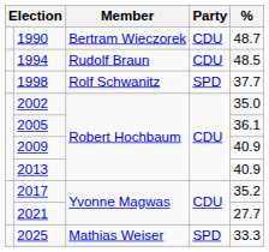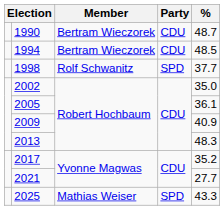 <table class=wikitable>
 <tr>
 <th colspan=2>Election</th>
 <th>Member</th>
 <th>Party</th>
 <th>%</th>
 </tr>
 <tr>
 <td bgcolor=></td>
 <td><a href='#'>1990</a></td>
 <td><a href='#'>Bertram Wieczorek</a></td>
 <td><a href='#'>CDU</a></td>
 <td align=right>48.7</td>
 </tr>
 <tr>
 <td bgcolor=></td>
 <td><a href='#'>1994</a></td>
-<td><a href='#'>Rudolf Braun</a></td>
+<td><a href='#'>Bertram Wieczorek</a></td>
 <td><a href='#'>CDU</a></td>
 <td align=right>48.5</td>
 </tr>
 <tr>
 <td bgcolor=></td>
 <td><a href='#'>1998</a></td>
 <td><a href='#'>Rolf Schwanitz</a></td>
 <td><a href='#'>SPD</a></td>
 <td align=right>37.7</td>
 </tr>
 <tr>
 <td rowspan=4 bgcolor=></td>
 <td><a href='#'>2002</a></td>
 <td rowspan=4><a href='#'>Robert Hochbaum</a></td>
 <td rowspan=4><a href='#'>CDU</a></td>
 <td align=right>35.0</td>
 </tr>
 <tr>
 <td><a href='#'>2005</a></td>
 <td align=right>36.1</td>
 </tr>
 <tr>
 <td><a href='#'>2009</a></td>
 <td align=right>40.9</td>
 </tr>
 <tr>
 <td><a href='#'>2013</a></td>
-<td align=right>40.9</td>
+<td align=right>48.3</td>
 </tr>
 <tr>
 <td rowspan=2 bgcolor=></td>
 <td><a href='#'>2017</a></td>
 <td rowspan=2><a href='#'>Yvonne Magwas</a></td>
 <td rowspan=2><a href='#'>CDU</a></td>
 <td align=right>35.2</td>
 </tr>
 <tr>
 <td><a href='#'>2021</a></td>
 <td align=right>27.7</td>
 </tr>
 <tr>
 <td bgcolor=></td>
 <td><a href='#'>2025</a></td>
 <td><a href='#'>Mathias Weiser</a></td>
 <td><a href='#'>SPD</a></td>
-<td align=right>33.3</td>
+<td align=right>43.3</td>
 </tr>
 </table>
